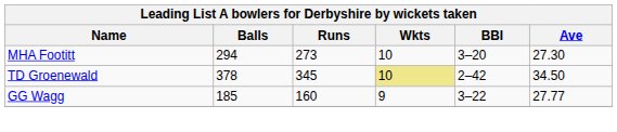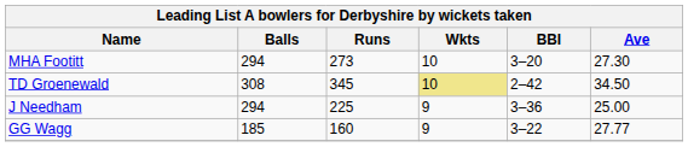 <table class="wikitable" width="60%">
 <tr bgcolor="#efefef">
 <th colspan=6>Leading List A bowlers for Derbyshire by  wickets taken</th>
 </tr>
 <tr bgcolor="#efefef">
 <th>Name</th>
 <th>Balls</th>
 <th>Runs</th>
 <th>Wkts</th>
 <th>BBI</th>
 <th><a href='#'>Ave</a></th>
 </tr>
 <tr>
 <td><a href='#'>MHA Footitt</a></td>
 <td>294</td>
 <td>273</td>
 <td>10</td>
 <td>3–20</td>
 <td>27.30</td>
 </tr>
 <tr>
 <td><a href='#'>TD Groenewald</a></td>
-<td>378</td>
+<td>308</td>
 <td>345</td>
 <td style="background: khaki;">10</td>
 <td>2–42</td>
 <td>34.50</td>
+</tr>
+<tr>
+<td><a href='#'>J Needham</a></td>
+<td>294</td>
+<td>225</td>
+<td>9</td>
+<td>3–36</td>
+<td>25.00</td>
 </tr>
 <tr>
 <td><a href='#'>GG Wagg</a></td>
 <td>185</td>
 <td>160</td>
 <td>9</td>
 <td>3–22</td>
 <td>27.77</td>
 </tr>
 <tr>
 </tr>
 </table>
